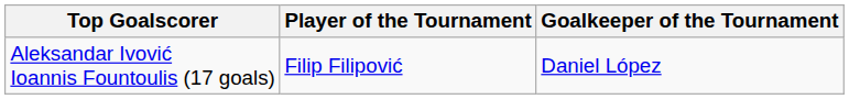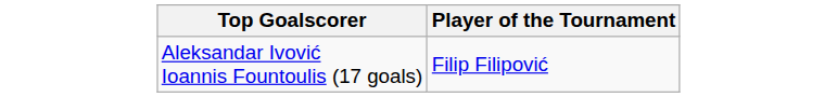 <table class=wikitable style="text-align:left; margin:auto">
 <tr>
 <th>Top Goalscorer</th>
 <th>Player of the Tournament</th>
-<th>Goalkeeper of the Tournament</th>
 </tr>
 <tr>
 <td> <a href='#'>Aleksandar Ivović</a><br> <a href='#'>Ioannis Fountoulis</a> (17 goals)</td>
 <td> <a href='#'>Filip Filipović</a></td>
-<td> <a href='#'>Daniel López</a></td>
 </tr>
 </table>
